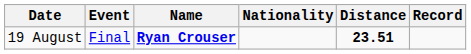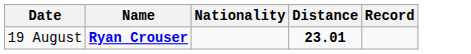 <table class=wikitable style=text-align:center>
 <tr>
 <th>Date</th>
-<th>Event</th>
 <th>Name</th>
 <th>Nationality</th>
 <th>Distance</th>
 <th>Record</th>
 </tr>
 <tr>
 <td>19  August</td>
-<td><a href='#'>Final</a></td>
 <td align=left><strong><a href='#'>Ryan Crouser</a></strong></td>
 <td align=left></td>
-<td><strong>23.51</strong></td>
+<td><strong>23.01</strong></td>
 <td></td>
 </tr>
 </table>
